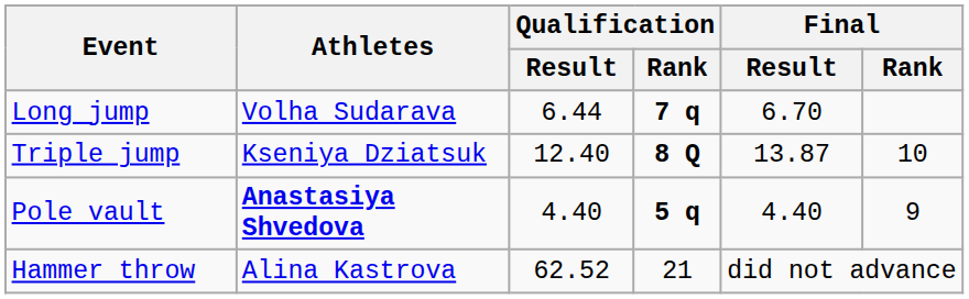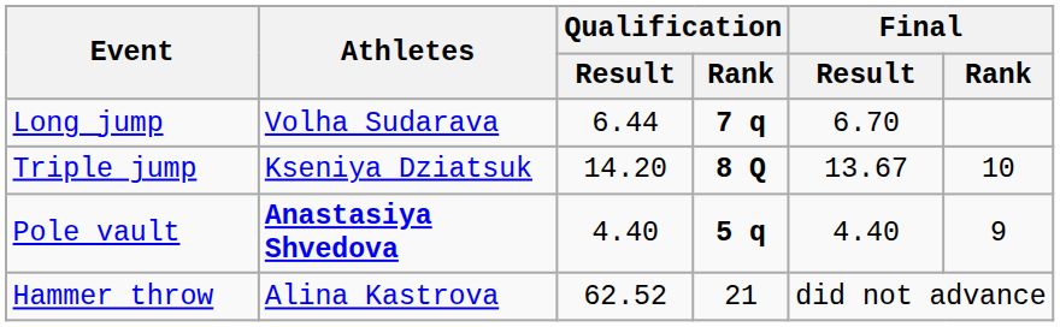 <table class="wikitable" border="1" style="font-size:90%">
 <tr>
 <th rowspan="2" width=100>Event</th>
 <th rowspan="2" width=120>Athletes</th>
 <th colspan="2">Qualification</th>
 <th colspan="2">Final</th>
 </tr>
 <tr>
 <th>Result</th>
 <th>Rank</th>
 <th>Result</th>
 <th>Rank</th>
 </tr>
 <tr>
 <td><a href='#'>Long jump</a></td>
 <td><a href='#'>Volha Sudarava</a></td>
 <td align=center>6.44</td>
 <td align=center><strong>7 q</strong></td>
 <td align=center>6.70</td>
 <td align=center></td>
 </tr>
 <tr>
 <td><a href='#'>Triple jump</a></td>
 <td><a href='#'>Kseniya Dziatsuk</a></td>
-<td align=center>12.40</td>
+<td align=center>14.20</td>
 <td align=center><strong>8 Q</strong></td>
-<td align=center>13.87</td>
+<td align=center>13.67</td>
 <td align=center>10</td>
 </tr>
 <tr>
 <td><a href='#'>Pole vault</a></td>
 <td><strong><a href='#'>Anastasiya Shvedova</a></strong></td>
 <td align=center>4.40</td>
 <td align=center><strong>5 q</strong></td>
 <td align=center>4.40</td>
 <td align=center>9</td>
 </tr>
 <tr>
 <td><a href='#'>Hammer throw</a></td>
 <td><a href='#'>Alina Kastrova</a></td>
 <td align=center>62.52</td>
 <td align=center>21</td>
 <td align=center colspan="2">did not advance</td>
 </tr>
 </table>
